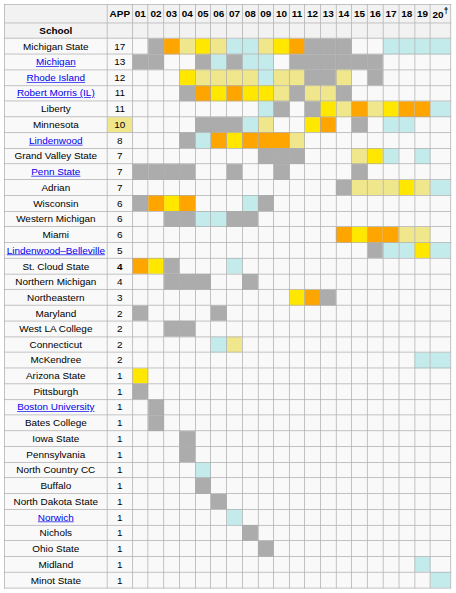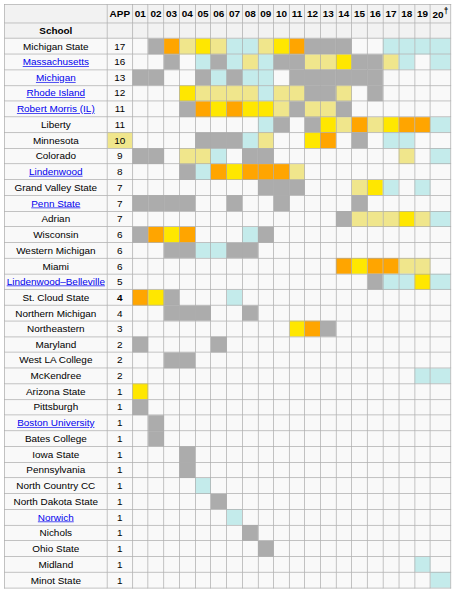 <table class="wikitable sortable" style="font-size:90%; text-align: center;">
 <tr>
 <th></th>
 <th>APP</th>
 <th>01</th>
 <th>02</th>
 <th>03</th>
 <th>04</th>
 <th>05</th>
 <th>06</th>
 <th>07</th>
 <th>08</th>
 <th>09</th>
 <th>10</th>
 <th>11</th>
 <th>12</th>
 <th>13</th>
 <th>14</th>
 <th>15</th>
 <th>16</th>
 <th>17</th>
 <th>18</th>
 <th>19</th>
 <th>20<sup>†</sup></th>
 </tr>
 <tr valign="bottom">
 <th>School</th>
 <th></th>
 <th></th>
 <th></th>
 <th></th>
 <th></th>
 <th></th>
 <th></th>
 <th></th>
 <th></th>
 <th></th>
 <th></th>
 <th></th>
 <th></th>
 <th></th>
 <th></th>
 <th></th>
 <th></th>
 <th></th>
 <th></th>
 <th></th>
 <th></th>
 </tr>
 <tr>
 <td>Michigan State</td>
 <td>17</td>
 <td></td>
 <td style="background:#ACACAC"></td>
 <td style="background:#FFA500"><strong></strong></td>
 <td style="background:#F0E68C"></td>
 <td style="background:#FFE700"></td>
 <td style="background:#F0E68C"></td>
 <td style="background:#C4EBEB"></td>
 <td style="background:#C4EBEB"></td>
 <td style="background:#F0E68C"></td>
 <td style="background:#FFE700"></td>
 <td style="background:#FFA500"><strong></strong></td>
 <td style="background:#ACACAC"></td>
 <td style="background:#ACACAC"></td>
 <td style="background:#ACACAC"></td>
 <td></td>
 <td></td>
 <td style="background:#C4EBEB"></td>
 <td style="background:#C4EBEB"></td>
 <td style="background:#C4EBEB"></td>
+<td style="background:#C4EBEB"></td>
+</tr>
+<tr>
+<td><a href='#'>Massachusetts</a></td>
+<td>16</td>
+<td></td>
+<td></td>
+<td style="background:#ACACAC"></td>
+<td></td>
+<td style="background:#C4EBEB"></td>
+<td style="background:#ACACAC"></td>
+<td style="background:#C4EBEB"></td>
+<td style="background:#F0E68C"></td>
+<td style="background:#C4EBEB"></td>
+<td style="background:#ACACAC"></td>
+<td style="background:#ACACAC"></td>
+<td style="background:#F0E68C"></td>
+<td style="background:#F0E68C"></td>
+<td style="background:#FFE700"></td>
+<td style="background:#ACACAC"></td>
+<td style="background:#ACACAC"></td>
+<td style="background:#F0E68C"></td>
+<td style="background:#C4EBEB"></td>
+<td></td>
 <td style="background:#C4EBEB"></td>
 </tr>
 <tr>
 <td><a href='#'>Michigan</a></td>
 <td>13</td>
 <td style="background:#ACACAC"></td>
 <td style="background:#ACACAC"></td>
 <td></td>
 <td></td>
 <td style="background:#ACACAC"></td>
 <td style="background:#C4EBEB"></td>
 <td style="background:#ACACAC"></td>
 <td style="background:#C4EBEB"></td>
 <td style="background:#C4EBEB"></td>
 <td></td>
 <td style="background:#ACACAC"></td>
 <td style="background:#ACACAC"></td>
 <td style="background:#ACACAC"></td>
 <td style="background:#ACACAC"></td>
 <td style="background:#ACACAC"></td>
 <td style="background:#ACACAC"></td>
 <td></td>
 <td></td>
 <td></td>
 <td></td>
 </tr>
 <tr>
 <td><a href='#'>Rhode Island</a></td>
 <td>12</td>
 <td></td>
 <td></td>
 <td></td>
 <td style="background:#FFE700"></td>
 <td style="background:#F0E68C"></td>
 <td style="background:#F0E68C"></td>
 <td style="background:#F0E68C"></td>
 <td style="background:#F0E68C"></td>
 <td style="background:#C4EBEB"></td>
 <td style="background:#F0E68C"></td>
 <td style="background:#F0E68C"></td>
 <td style="background:#ACACAC"></td>
 <td style="background:#ACACAC"></td>
 <td style="background:#F0E68C"></td>
 <td></td>
 <td style="background:#ACACAC"></td>
 <td></td>
 <td></td>
 <td></td>
 <td></td>
 </tr>
 <tr>
 <td><a href='#'>Robert Morris (IL)</a></td>
 <td>11</td>
 <td></td>
 <td></td>
 <td></td>
 <td style="background:#ACACAC"></td>
 <td style="background:#FFA500"><strong></strong></td>
 <td style="background:#FFE700"></td>
 <td style="background:#FFA500"><strong></strong></td>
 <td style="background:#FFE700"></td>
 <td style="background:#FFE700"></td>
 <td style="background:#F0E68C"></td>
 <td style="background:#ACACAC"></td>
 <td style="background:#F0E68C"></td>
 <td style="background:#F0E68C"></td>
 <td style="background:#ACACAC"></td>
 <td></td>
 <td></td>
 <td></td>
 <td></td>
 <td></td>
 <td></td>
 </tr>
 <tr>
 <td>Liberty</td>
 <td>11</td>
 <td></td>
 <td></td>
 <td></td>
 <td></td>
 <td></td>
 <td></td>
 <td></td>
 <td></td>
 <td style="background:#C4EBEB"></td>
 <td style="background:#ACACAC"></td>
 <td></td>
 <td style="background:#ACACAC"></td>
 <td style="background:#FFE700"></td>
 <td style="background:#F0E68C"></td>
 <td style="background:#FFA500"><strong></strong></td>
 <td style="background:#F0E68C"></td>
 <td style="background:#FFE700"></td>
 <td style="background:#FFA500"><strong></strong></td>
 <td style="background:#FFA500"><strong></strong></td>
 <td style="background:#C4EBEB"></td>
 </tr>
 <tr>
 <td>Minnesota</td>
 <td style="background: khaki;">10</td>
 <td></td>
 <td></td>
 <td></td>
 <td></td>
 <td style="background:#ACACAC"></td>
 <td style="background:#ACACAC"></td>
 <td style="background:#ACACAC"></td>
 <td style="background:#C4EBEB"></td>
 <td style="background:#F0E68C"></td>
 <td></td>
 <td></td>
 <td style="background:#FFE700"></td>
 <td style="background:#FFA500"><strong></strong></td>
 <td></td>
 <td style="background:#ACACAC"></td>
 <td></td>
 <td style="background:#C4EBEB"></td>
 <td style="background:#C4EBEB"></td>
 <td></td>
 <td></td>
+</tr>
+<tr>
+<td>Colorado</td>
+<td>9</td>
+<td style="background:#ACACAC"></td>
+<td style="background:#ACACAC"></td>
+<td></td>
+<td style="background:#F0E68C"></td>
+<td style="background:#F0E68C"></td>
+<td style="background:#C4EBEB"></td>
+<td></td>
+<td style="background:#ACACAC"></td>
+<td style="background:#ACACAC"></td>
+<td></td>
+<td></td>
+<td></td>
+<td></td>
+<td></td>
+<td></td>
+<td></td>
+<td></td>
+<td style="background:#F0E68C"></td>
+<td></td>
+<td style="background:#C4EBEB"></td>
 </tr>
 <tr>
 <td><a href='#'>Lindenwood</a></td>
 <td>8</td>
 <td></td>
 <td></td>
 <td></td>
 <td style="background:#ACACAC"></td>
 <td style="background:#C4EBEB"></td>
 <td style="background:#FFA500"><strong></strong></td>
 <td style="background:#FFE700"></td>
 <td style="background:#FFA500"><strong></strong></td>
 <td style="background:#FFA500"><strong></strong></td>
 <td style="background:#FFA500"><strong></strong></td>
 <td style="background:#F0E68C"></td>
 <td></td>
 <td></td>
 <td></td>
 <td></td>
 <td></td>
 <td></td>
 <td></td>
 <td></td>
 <td></td>
 </tr>
 <tr>
 <td>Grand Valley State</td>
 <td>7</td>
 <td></td>
 <td></td>
 <td></td>
 <td></td>
 <td></td>
 <td></td>
 <td></td>
 <td></td>
 <td style="background:#ACACAC"></td>
 <td style="background:#ACACAC"></td>
 <td style="background:#ACACAC"></td>
 <td></td>
 <td></td>
 <td></td>
 <td style="background:#F0E68C"></td>
 <td style="background:#FFE700"></td>
 <td style="background:#C4EBEB"></td>
 <td></td>
 <td style="background:#C4EBEB"></td>
 <td></td>
 </tr>
 <tr>
 <td><a href='#'>Penn State</a></td>
 <td>7</td>
 <td style="background:#ACACAC"></td>
 <td style="background:#ACACAC"></td>
 <td style="background:#ACACAC"></td>
 <td style="background:#ACACAC"></td>
 <td></td>
 <td></td>
 <td style="background:#ACACAC"></td>
 <td></td>
 <td></td>
 <td style="background:#ACACAC"></td>
 <td></td>
 <td></td>
 <td></td>
 <td></td>
 <td style="background:#ACACAC"></td>
 <td></td>
 <td></td>
 <td></td>
 <td></td>
 <td></td>
 </tr>
 <tr>
 <td>Adrian</td>
 <td>7</td>
 <td></td>
 <td></td>
 <td></td>
 <td></td>
 <td></td>
 <td></td>
 <td></td>
 <td></td>
 <td></td>
 <td></td>
 <td></td>
 <td></td>
 <td></td>
 <td style="background:#ACACAC"></td>
 <td style="background:#F0E68C"></td>
 <td style="background:#F0E68C"></td>
 <td style="background:#F0E68C"></td>
 <td style="background:#FFE700"></td>
 <td style="background:#F0E68C"></td>
 <td style="background:#C4EBEB"></td>
 </tr>
 <tr>
 <td>Wisconsin</td>
 <td>6</td>
 <td style="background:#ACACAC"></td>
 <td style="background:#FFA500"><strong></strong></td>
 <td style="background:#FFE700"></td>
 <td style="background:#FFA500"><strong></strong></td>
 <td></td>
 <td></td>
 <td></td>
 <td style="background:#C4EBEB"></td>
 <td style="background:#ACACAC"></td>
 <td></td>
 <td></td>
 <td></td>
 <td></td>
 <td></td>
 <td></td>
 <td></td>
 <td></td>
 <td></td>
 <td></td>
 <td></td>
 </tr>
 <tr>
 <td>Western Michigan</td>
 <td>6</td>
 <td></td>
 <td></td>
 <td style="background:#ACACAC"></td>
 <td style="background:#ACACAC"></td>
 <td style="background:#C4EBEB"></td>
 <td style="background:#C4EBEB"></td>
 <td style="background:#ACACAC"></td>
 <td style="background:#ACACAC"></td>
 <td></td>
 <td></td>
 <td></td>
 <td></td>
 <td></td>
 <td></td>
 <td></td>
 <td></td>
 <td></td>
 <td></td>
 <td></td>
 <td></td>
 </tr>
 <tr>
 <td>Miami</td>
 <td>6</td>
 <td></td>
 <td></td>
 <td></td>
 <td></td>
 <td></td>
 <td></td>
 <td></td>
 <td></td>
 <td></td>
 <td></td>
 <td></td>
 <td></td>
 <td></td>
 <td style="background:#FFA500"><strong></strong></td>
 <td style="background:#FFE700"></td>
 <td style="background:#FFA500"><strong></strong></td>
 <td style="background:#FFA500"><strong></strong></td>
 <td style="background:#F0E68C"></td>
 <td style="background:#F0E68C"></td>
 <td></td>
 </tr>
 <tr>
 <td><a href='#'>Lindenwood–Belleville</a></td>
 <td>5</td>
 <td></td>
 <td></td>
 <td></td>
 <td></td>
 <td></td>
 <td></td>
 <td></td>
 <td></td>
 <td></td>
 <td></td>
 <td></td>
 <td></td>
 <td></td>
 <td></td>
 <td></td>
 <td style="background:#ACACAC"></td>
 <td style="background:#C4EBEB"></td>
 <td style="background:#C4EBEB"></td>
 <td style="background:#FFE700"></td>
 <td style="background:#C4EBEB"></td>
 </tr>
 <tr>
 <td>St. Cloud State</td>
 <td><strong>4</strong></td>
 <td style="background:#FFA500"><strong></strong></td>
 <td style="background:#FFE700"></td>
 <td style="background:#ACACAC"></td>
 <td></td>
 <td></td>
 <td></td>
 <td style="background:#C4EBEB"></td>
 <td></td>
 <td></td>
 <td></td>
 <td></td>
 <td></td>
 <td></td>
 <td></td>
 <td></td>
 <td></td>
 <td></td>
 <td></td>
 <td></td>
 <td></td>
 </tr>
 <tr>
 <td>Northern Michigan</td>
 <td>4</td>
 <td></td>
 <td></td>
 <td style="background:#ACACAC"></td>
 <td style="background:#ACACAC"></td>
 <td style="background:#ACACAC"></td>
 <td></td>
 <td></td>
 <td style="background:#ACACAC"></td>
 <td></td>
 <td></td>
 <td></td>
 <td></td>
 <td></td>
 <td></td>
 <td></td>
 <td></td>
 <td></td>
 <td></td>
 <td></td>
 <td></td>
 </tr>
 <tr>
 <td>Northeastern</td>
 <td>3</td>
 <td></td>
 <td></td>
 <td></td>
 <td></td>
 <td></td>
 <td></td>
 <td></td>
 <td></td>
 <td></td>
 <td></td>
 <td style="background:#FFE700"></td>
 <td style="background:#FFA500"><strong></strong></td>
 <td style="background:#ACACAC"></td>
 <td></td>
 <td></td>
 <td></td>
 <td></td>
 <td></td>
 <td></td>
 <td></td>
 </tr>
 <tr>
 <td>Maryland</td>
 <td>2</td>
 <td style="background:#ACACAC"></td>
 <td></td>
 <td></td>
 <td></td>
 <td></td>
 <td style="background:#ACACAC"></td>
 <td></td>
 <td></td>
 <td></td>
 <td></td>
 <td></td>
 <td></td>
 <td></td>
 <td></td>
 <td></td>
 <td></td>
 <td></td>
 <td></td>
 <td></td>
 <td></td>
 </tr>
 <tr>
 <td>West LA College</td>
 <td>2</td>
 <td></td>
 <td></td>
 <td style="background:#ACACAC"></td>
 <td style="background:#ACACAC"></td>
 <td></td>
 <td></td>
 <td></td>
 <td></td>
 <td></td>
 <td></td>
 <td></td>
 <td></td>
 <td></td>
 <td></td>
 <td></td>
 <td></td>
 <td></td>
 <td></td>
 <td></td>
 <td></td>
 </tr>
 <tr>
-<td>Connecticut</td>
-<td>2</td>
-<td></td>
-<td></td>
-<td></td>
-<td></td>
-<td></td>
-<td style="background:#C4EBEB"></td>
-<td style="background:#F0E68C"></td>
-<td></td>
-<td></td>
-<td></td>
-<td></td>
-<td></td>
-<td></td>
-<td></td>
-<td></td>
-<td></td>
-<td></td>
-<td></td>
-<td></td>
-<td></td>
-</tr>
-<tr>
 <td>McKendree</td>
 <td>2</td>
 <td></td>
 <td></td>
 <td></td>
 <td></td>
 <td></td>
 <td></td>
 <td></td>
 <td></td>
 <td></td>
 <td></td>
 <td></td>
 <td></td>
 <td></td>
 <td></td>
 <td></td>
 <td></td>
 <td></td>
 <td></td>
 <td style="background:#C4EBEB"></td>
 <td style="background:#C4EBEB"></td>
 </tr>
 <tr>
 <td>Arizona State</td>
 <td>1</td>
 <td style="background:#FFE700"></td>
 <td></td>
 <td></td>
 <td></td>
 <td></td>
 <td></td>
 <td></td>
 <td></td>
 <td></td>
 <td></td>
 <td></td>
 <td></td>
 <td></td>
 <td></td>
 <td></td>
 <td></td>
 <td></td>
 <td></td>
 <td></td>
 <td></td>
 </tr>
 <tr>
 <td>Pittsburgh</td>
 <td>1</td>
 <td style="background:#ACACAC"></td>
 <td></td>
 <td></td>
 <td></td>
 <td></td>
 <td></td>
 <td></td>
 <td></td>
 <td></td>
 <td></td>
 <td></td>
 <td></td>
 <td></td>
 <td></td>
 <td></td>
 <td></td>
 <td></td>
 <td></td>
 <td></td>
 <td></td>
 </tr>
 <tr>
 <td><a href='#'>Boston University</a></td>
 <td>1</td>
 <td></td>
 <td style="background:#ACACAC"></td>
 <td></td>
 <td></td>
 <td></td>
 <td></td>
 <td></td>
 <td></td>
 <td></td>
 <td></td>
 <td></td>
 <td></td>
 <td></td>
 <td></td>
 <td></td>
 <td></td>
 <td></td>
 <td></td>
 <td></td>
 <td></td>
 </tr>
 <tr>
 <td>Bates College</td>
 <td>1</td>
 <td></td>
 <td style="background:#ACACAC"></td>
 <td></td>
 <td></td>
 <td></td>
 <td></td>
 <td></td>
 <td></td>
 <td></td>
 <td></td>
 <td></td>
 <td></td>
 <td></td>
 <td></td>
 <td></td>
 <td></td>
 <td></td>
 <td></td>
 <td></td>
 <td></td>
 </tr>
 <tr>
 <td>Iowa State</td>
 <td>1</td>
 <td></td>
 <td></td>
 <td></td>
 <td style="background:#ACACAC"></td>
 <td></td>
 <td></td>
 <td></td>
 <td></td>
 <td></td>
 <td></td>
 <td></td>
 <td></td>
 <td></td>
 <td></td>
 <td></td>
 <td></td>
 <td></td>
 <td></td>
 <td></td>
 <td></td>
 </tr>
 <tr>
 <td>Pennsylvania</td>
 <td>1</td>
 <td></td>
 <td></td>
 <td></td>
 <td style="background:#ACACAC"></td>
 <td></td>
 <td></td>
 <td></td>
 <td></td>
 <td></td>
 <td></td>
 <td></td>
 <td></td>
 <td></td>
 <td></td>
 <td></td>
 <td></td>
 <td></td>
 <td></td>
 <td></td>
 <td></td>
 </tr>
 <tr>
 <td>North Country CC</td>
 <td>1</td>
 <td></td>
 <td></td>
 <td></td>
 <td></td>
 <td style="background:#C4EBEB"></td>
 <td></td>
 <td></td>
 <td></td>
 <td></td>
 <td></td>
 <td></td>
 <td></td>
 <td></td>
 <td></td>
 <td></td>
 <td></td>
 <td></td>
 <td></td>
 <td></td>
 <td></td>
 </tr>
 <tr>
-<td>Buffalo</td>
-<td>1</td>
-<td></td>
-<td></td>
-<td></td>
-<td></td>
-<td style="background:#ACACAC"></td>
-<td></td>
-<td></td>
-<td></td>
-<td></td>
-<td></td>
-<td></td>
-<td></td>
-<td></td>
-<td></td>
-<td></td>
-<td></td>
-<td></td>
-<td></td>
-<td></td>
-<td></td>
-</tr>
-<tr>
 <td>North Dakota State</td>
 <td>1</td>
 <td></td>
 <td></td>
 <td></td>
 <td></td>
 <td></td>
 <td style="background:#ACACAC"></td>
 <td></td>
 <td></td>
 <td></td>
 <td></td>
 <td></td>
 <td></td>
 <td></td>
 <td></td>
 <td></td>
 <td></td>
 <td></td>
 <td></td>
 <td></td>
 <td></td>
 </tr>
 <tr>
 <td><a href='#'>Norwich</a></td>
 <td>1</td>
 <td></td>
 <td></td>
 <td></td>
 <td></td>
 <td></td>
 <td></td>
 <td style="background:#C4EBEB"></td>
 <td></td>
 <td></td>
 <td></td>
 <td></td>
 <td></td>
 <td></td>
 <td></td>
 <td></td>
 <td></td>
 <td></td>
 <td></td>
 <td></td>
 <td></td>
 </tr>
 <tr>
 <td>Nichols</td>
 <td>1</td>
 <td></td>
 <td></td>
 <td></td>
 <td></td>
 <td></td>
 <td></td>
 <td></td>
 <td style="background:#ACACAC"></td>
 <td></td>
 <td></td>
 <td></td>
 <td></td>
 <td></td>
 <td></td>
 <td></td>
 <td></td>
 <td></td>
 <td></td>
 <td></td>
 <td></td>
 </tr>
 <tr>
 <td>Ohio State</td>
 <td>1</td>
 <td></td>
 <td></td>
 <td></td>
 <td></td>
 <td></td>
 <td></td>
 <td></td>
 <td></td>
 <td style="background:#ACACAC"></td>
 <td></td>
 <td></td>
 <td></td>
 <td></td>
 <td></td>
 <td></td>
 <td></td>
 <td></td>
 <td></td>
 <td></td>
 <td></td>
 </tr>
 <tr>
 <td>Midland</td>
 <td>1</td>
 <td></td>
 <td></td>
 <td></td>
 <td></td>
 <td></td>
 <td></td>
 <td></td>
 <td></td>
 <td></td>
 <td></td>
 <td></td>
 <td></td>
 <td></td>
 <td></td>
 <td></td>
 <td></td>
 <td></td>
 <td></td>
 <td style="background:#C4EBEB"></td>
 <td></td>
 </tr>
 <tr>
 <td>Minot State</td>
 <td>1</td>
 <td></td>
 <td></td>
 <td></td>
 <td></td>
 <td></td>
 <td></td>
 <td></td>
 <td></td>
 <td></td>
 <td></td>
 <td></td>
 <td></td>
 <td></td>
 <td></td>
 <td></td>
 <td></td>
 <td></td>
 <td></td>
 <td></td>
 <td style="background:#C4EBEB"></td>
 </tr>
 </table>
